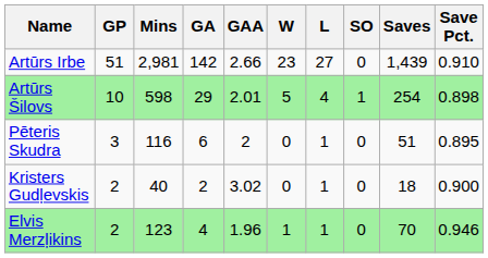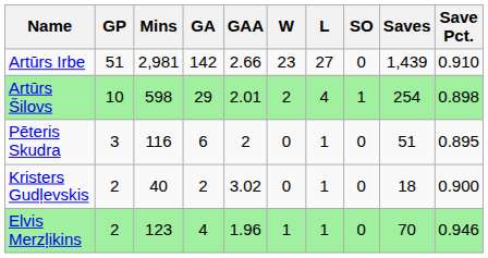 <table class="wikitable sortable" width="75%">
 <tr>
 <th bgcolor="#e0e0e0" width="19%">Name</th>
 <th bgcolor="#e0e0e0" width="9%">GP</th>
 <th bgcolor="#e0e0e0" width="10%">Mins</th>
 <th bgcolor="#e0e0e0" width="9%">GA</th>
 <th bgcolor="#e0e0e0" width="9%">GAA</th>
 <th bgcolor="#e0e0e0" width="9%">W</th>
 <th bgcolor="#e0e0e0" width="9%">L</th>
 <th bgcolor="#e0e0e0" width="8%">SO</th>
 <th bgcolor="#e0e0e0" width="9%">Saves</th>
 <th bgcolor="#e0e0e0" width="9%">Save Pct.</th>
 </tr>
 <tr align="center">
 <td align="left"><a href='#'>Artūrs Irbe</a></td>
 <td>51</td>
 <td>2,981</td>
 <td>142</td>
 <td>2.66</td>
 <td>23</td>
 <td>27</td>
 <td>0</td>
 <td>1,439</td>
 <td>0.910</td>
 </tr>
 <tr align="center" bgcolor="#A0F0A0">
 <td align="left"><a href='#'>Artūrs Šilovs</a></td>
 <td>10</td>
 <td>598</td>
 <td>29</td>
 <td>2.01</td>
-<td>5</td>
+<td>2</td>
 <td>4</td>
 <td>1</td>
 <td>254</td>
 <td>0.898</td>
 </tr>
 <tr align="center">
 <td align="left"><a href='#'>Pēteris Skudra</a></td>
 <td>3</td>
 <td>116</td>
 <td>6</td>
 <td>2</td>
 <td>0</td>
 <td>1</td>
 <td>0</td>
 <td>51</td>
 <td>0.895</td>
 </tr>
 <tr align="center">
 <td align="left"><a href='#'>Kristers Gudļevskis</a></td>
 <td>2</td>
 <td>40</td>
 <td>2</td>
 <td>3.02</td>
 <td>0</td>
 <td>1</td>
 <td>0</td>
 <td>18</td>
 <td>0.900</td>
 </tr>
 <tr align="center" bgcolor="#A0F0A0">
 <td align="left"><a href='#'>Elvis Merzļikins</a></td>
 <td>2</td>
 <td>123</td>
 <td>4</td>
 <td>1.96</td>
 <td>1</td>
 <td>1</td>
 <td>0</td>
 <td>70</td>
 <td>0.946</td>
 </tr>
 </table>
